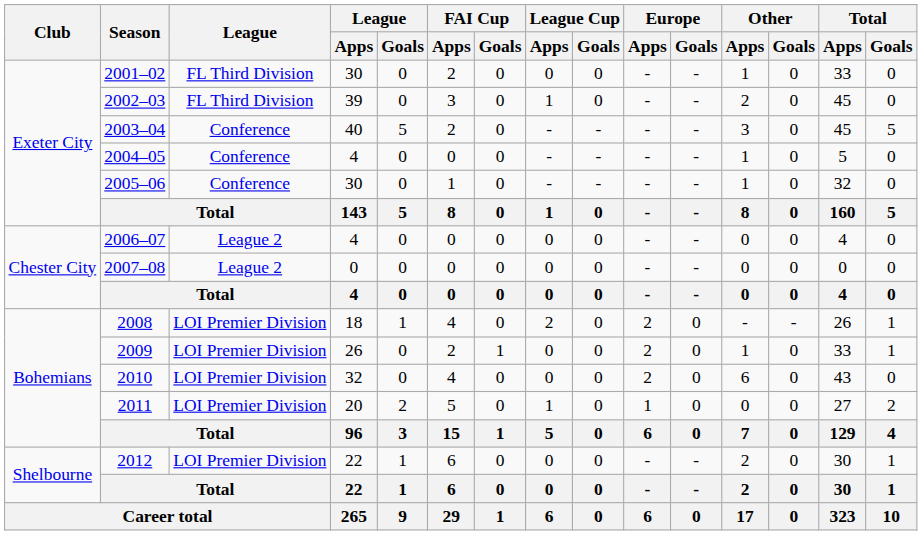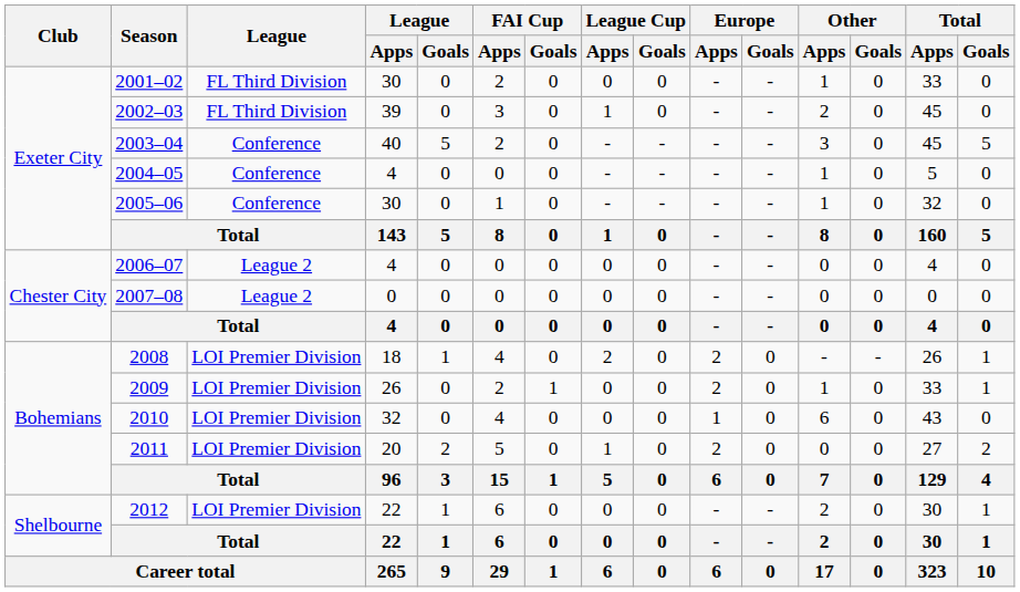 <table class="wikitable" style="text-align: center;">
 <tr>
 <th rowspan="2">Club</th>
 <th rowspan="2">Season</th>
 <th rowspan="2">League</th>
 <th colspan="2">League</th>
 <th colspan="2">FAI Cup</th>
 <th colspan="2">League Cup</th>
 <th colspan="2">Europe </th>
 <th colspan="2">Other </th>
 <th colspan="2">Total</th>
 </tr>
 <tr>
 <th>Apps</th>
 <th>Goals</th>
 <th>Apps</th>
 <th>Goals</th>
 <th>Apps</th>
 <th>Goals</th>
 <th>Apps</th>
 <th>Goals</th>
 <th>Apps</th>
 <th>Goals</th>
 <th>Apps</th>
 <th>Goals</th>
 </tr>
 <tr>
 <td rowspan="6"><a href='#'>Exeter City</a></td>
 <td><a href='#'>2001–02</a></td>
 <td><a href='#'>FL Third Division</a></td>
 <td>30</td>
 <td>0</td>
 <td>2</td>
 <td>0</td>
 <td>0</td>
 <td>0</td>
 <td>-</td>
 <td>-</td>
 <td>1</td>
 <td>0</td>
 <td>33</td>
 <td>0</td>
 </tr>
 <tr>
 <td><a href='#'>2002–03</a></td>
 <td><a href='#'>FL Third Division</a></td>
 <td>39</td>
 <td>0</td>
 <td>3</td>
 <td>0</td>
 <td>1</td>
 <td>0</td>
 <td>-</td>
 <td>-</td>
 <td>2</td>
 <td>0</td>
 <td>45</td>
 <td>0</td>
 </tr>
 <tr>
 <td><a href='#'>2003–04</a></td>
 <td><a href='#'>Conference</a></td>
 <td>40</td>
 <td>5</td>
 <td>2</td>
 <td>0</td>
 <td>-</td>
 <td>-</td>
 <td>-</td>
 <td>-</td>
 <td>3</td>
 <td>0</td>
 <td>45</td>
 <td>5</td>
 </tr>
 <tr>
 <td><a href='#'>2004–05</a></td>
 <td><a href='#'>Conference</a></td>
 <td>4</td>
 <td>0</td>
 <td>0</td>
 <td>0</td>
 <td>-</td>
 <td>-</td>
 <td>-</td>
 <td>-</td>
 <td>1</td>
 <td>0</td>
 <td>5</td>
 <td>0</td>
 </tr>
 <tr>
 <td><a href='#'>2005–06</a></td>
 <td><a href='#'>Conference</a></td>
 <td>30</td>
 <td>0</td>
 <td>1</td>
 <td>0</td>
 <td>-</td>
 <td>-</td>
 <td>-</td>
 <td>-</td>
 <td>1</td>
 <td>0</td>
 <td>32</td>
 <td>0</td>
 </tr>
 <tr>
 <th colspan="2">Total</th>
 <th>143</th>
 <th>5</th>
 <th>8</th>
 <th>0</th>
 <th>1</th>
 <th>0</th>
 <th>-</th>
 <th>-</th>
 <th>8</th>
 <th>0</th>
 <th>160</th>
 <th>5</th>
 </tr>
 <tr>
 <td rowspan="3"><a href='#'>Chester City</a></td>
 <td><a href='#'>2006–07</a></td>
 <td><a href='#'>League 2</a></td>
 <td>4</td>
 <td>0</td>
 <td>0</td>
 <td>0</td>
 <td>0</td>
 <td>0</td>
 <td>-</td>
 <td>-</td>
 <td>0</td>
 <td>0</td>
 <td>4</td>
 <td>0</td>
 </tr>
 <tr>
 <td><a href='#'>2007–08</a></td>
 <td><a href='#'>League 2</a></td>
 <td>0</td>
 <td>0</td>
 <td>0</td>
 <td>0</td>
 <td>0</td>
 <td>0</td>
 <td>-</td>
 <td>-</td>
 <td>0</td>
 <td>0</td>
 <td>0</td>
 <td>0</td>
 </tr>
 <tr>
 <th colspan="2">Total</th>
 <th>4</th>
 <th>0</th>
 <th>0</th>
 <th>0</th>
 <th>0</th>
 <th>0</th>
 <th>-</th>
 <th>-</th>
 <th>0</th>
 <th>0</th>
 <th>4</th>
 <th>0</th>
 </tr>
 <tr>
 <td rowspan="5"><a href='#'>Bohemians</a></td>
 <td><a href='#'>2008</a></td>
 <td><a href='#'>LOI Premier Division</a></td>
 <td>18</td>
 <td>1</td>
 <td>4</td>
 <td>0</td>
 <td>2</td>
 <td>0</td>
 <td>2</td>
 <td>0</td>
 <td>-</td>
 <td>-</td>
 <td>26</td>
 <td>1</td>
 </tr>
 <tr>
 <td><a href='#'>2009</a></td>
 <td><a href='#'>LOI Premier Division</a></td>
 <td>26</td>
 <td>0</td>
 <td>2</td>
 <td>1</td>
 <td>0</td>
 <td>0</td>
 <td>2</td>
 <td>0</td>
 <td>1</td>
 <td>0</td>
 <td>33</td>
 <td>1</td>
 </tr>
 <tr>
 <td><a href='#'>2010</a></td>
 <td><a href='#'>LOI Premier Division</a></td>
 <td>32</td>
 <td>0</td>
 <td>4</td>
 <td>0</td>
 <td>0</td>
 <td>0</td>
-<td>2</td>
+<td>1</td>
 <td>0</td>
 <td>6</td>
 <td>0</td>
 <td>43</td>
 <td>0</td>
 </tr>
 <tr>
 <td><a href='#'>2011</a></td>
 <td><a href='#'>LOI Premier Division</a></td>
 <td>20</td>
 <td>2</td>
 <td>5</td>
 <td>0</td>
 <td>1</td>
 <td>0</td>
-<td>1</td>
+<td>2</td>
 <td>0</td>
 <td>0</td>
 <td>0</td>
 <td>27</td>
 <td>2</td>
 </tr>
 <tr>
 <th colspan="2">Total</th>
 <th>96</th>
 <th>3</th>
 <th>15</th>
 <th>1</th>
 <th>5</th>
 <th>0</th>
 <th>6</th>
 <th>0</th>
 <th>7</th>
 <th>0</th>
 <th>129</th>
 <th>4</th>
 </tr>
 <tr>
 <td rowspan="2"><a href='#'>Shelbourne</a></td>
 <td><a href='#'>2012</a></td>
 <td><a href='#'>LOI Premier Division</a></td>
 <td>22</td>
 <td>1</td>
 <td>6</td>
 <td>0</td>
 <td>0</td>
 <td>0</td>
 <td>-</td>
 <td>-</td>
 <td>2</td>
 <td>0</td>
 <td>30</td>
 <td>1</td>
 </tr>
 <tr>
 <th colspan="2">Total</th>
 <th>22</th>
 <th>1</th>
 <th>6</th>
 <th>0</th>
 <th>0</th>
 <th>0</th>
 <th>-</th>
 <th>-</th>
 <th>2</th>
 <th>0</th>
 <th>30</th>
 <th>1</th>
 </tr>
 <tr>
 <th colspan="3">Career total</th>
 <th>265</th>
 <th>9</th>
 <th>29</th>
 <th>1</th>
 <th>6</th>
 <th>0</th>
 <th>6</th>
 <th>0</th>
 <th>17</th>
 <th>0</th>
 <th>323</th>
 <th>10</th>
 </tr>
 </table>
